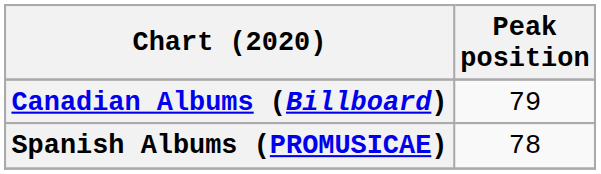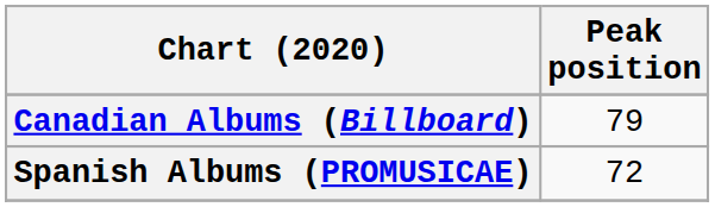 <table class="wikitable sortable plainrowheaders" style="text-align:center">
 <tr>
 <th scope="col">Chart (2020)</th>
 <th scope="col">Peak<br>position</th>
 </tr>
 <tr>
 </tr>
 <tr>
 </tr>
 <tr>
 <th scope="row"><a href='#'>Canadian Albums</a> (<em><a href='#'>Billboard</a></em>)</th>
 <td>79</td>
 </tr>
 <tr>
 </tr>
 <tr>
 </tr>
 <tr>
 <th scope="row">Spanish Albums (<a href='#'>PROMUSICAE</a>)</th>
-<td>78</td>
+<td>72</td>
 </tr>
 <tr>
 </tr>
 <tr>
 </tr>
 <tr>
 </tr>
 <tr>
 </tr>
 </table>
